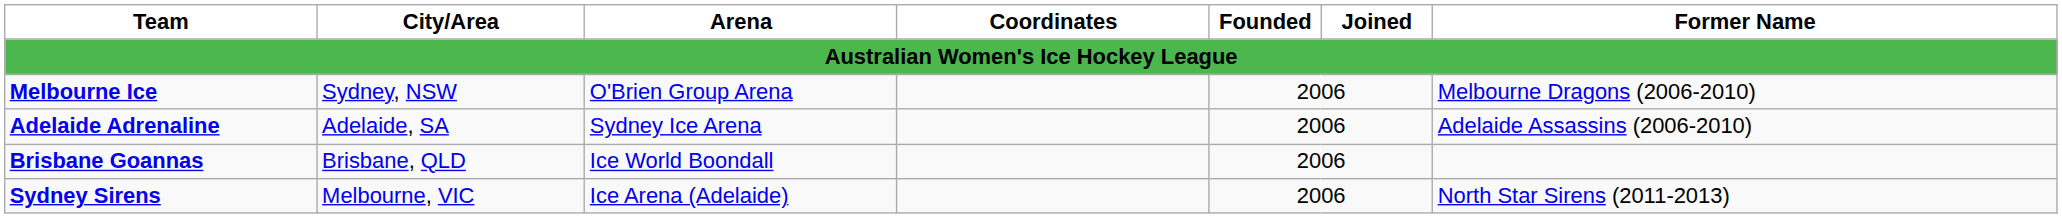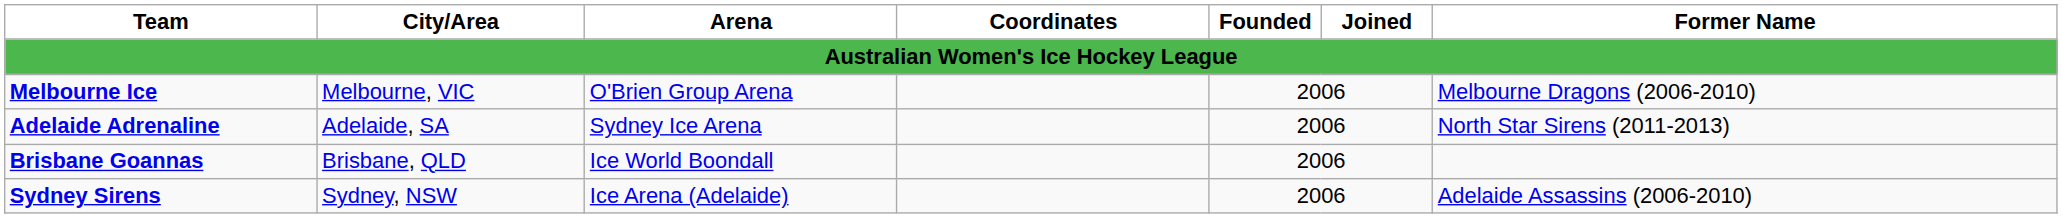 <table class="wikitable">
 <tr>
 <th style="background:white; width:14%">Team</th>
 <th style="background:white; width:12%">City/Area</th>
 <th style="background:white; width:14%">Arena</th>
 <th style="background:white; width:14%">Coordinates</th>
 <th style="background:white; width:5%">Founded</th>
 <th style="background:white; width:5%">Joined</th>
 <th style="background:white; width:28%">Former Name</th>
 </tr>
 <tr>
 <th style=background:#4BB74C colspan=10><strong><span>Australian Women's Ice Hockey League</span></strong></th>
 </tr>
 <tr>
 <td><strong><a href='#'>Melbourne Ice</a></strong></td>
-<td><a href='#'>Sydney</a>, <a href='#'>NSW</a></td>
+<td><a href='#'>Melbourne</a>, <a href='#'>VIC</a></td>
 <td><a href='#'>O'Brien Group Arena</a></td>
 <td></td>
 <td colspan="2" style="text-align:center;">2006</td>
 <td><a href='#'>Melbourne Dragons</a> (2006-2010)</td>
 </tr>
 <tr>
 <td><strong><a href='#'>Adelaide Adrenaline</a></strong></td>
 <td><a href='#'>Adelaide</a>, <a href='#'>SA</a></td>
 <td><a href='#'>Sydney Ice Arena</a></td>
 <td></td>
 <td colspan="2" style="text-align:center;">2006</td>
-<td><a href='#'>Adelaide Assassins</a> (2006-2010)</td>
+<td><a href='#'>North Star Sirens</a> (2011-2013)</td>
 </tr>
 <tr>
 <td><strong><a href='#'>Brisbane Goannas</a></strong></td>
 <td><a href='#'>Brisbane</a>, <a href='#'>QLD</a></td>
 <td><a href='#'>Ice World Boondall</a></td>
 <td></td>
 <td colspan="2" style="text-align:center;">2006</td>
 <td></td>
 </tr>
 <tr>
 <td><strong><a href='#'>Sydney Sirens</a></strong></td>
-<td><a href='#'>Melbourne</a>, <a href='#'>VIC</a></td>
+<td><a href='#'>Sydney</a>, <a href='#'>NSW</a></td>
 <td><a href='#'>Ice Arena (Adelaide)</a></td>
 <td></td>
 <td colspan="2" style="text-align:center;">2006</td>
-<td><a href='#'>North Star Sirens</a> (2011-2013)</td>
+<td><a href='#'>Adelaide Assassins</a> (2006-2010)</td>
 </tr>
 </table>
